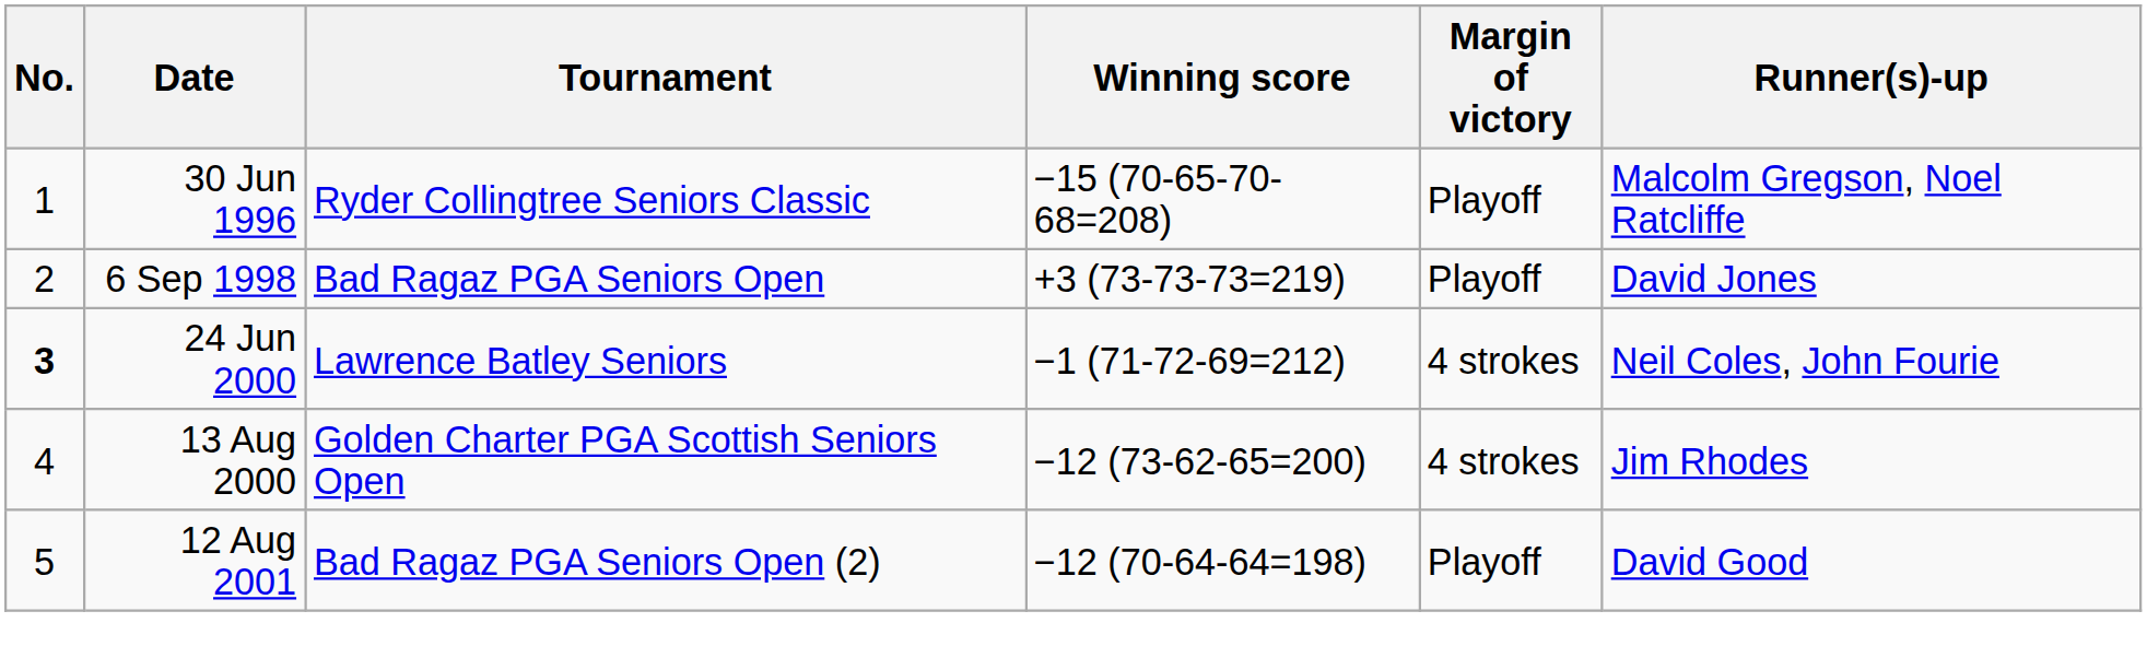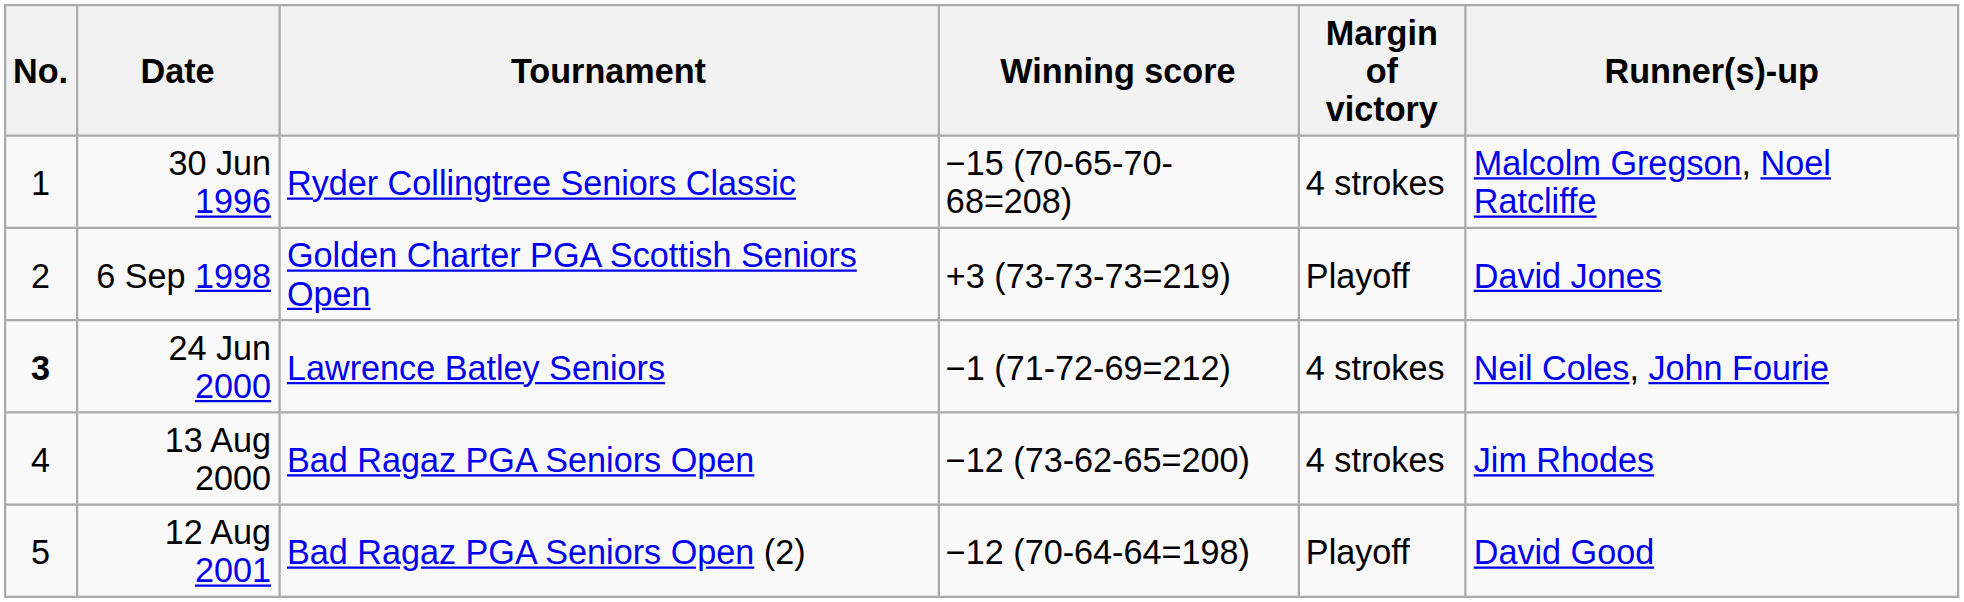 <table class="wikitable" style="font-size:95%;">
 <tr>
 <th>No.</th>
 <th>Date</th>
 <th>Tournament</th>
 <th>Winning score</th>
 <th>Margin of<br>victory</th>
 <th>Runner(s)-up</th>
 </tr>
 <tr>
 <td align=center>1</td>
 <td align=right>30 Jun <a href='#'>1996</a></td>
 <td><a href='#'>Ryder Collingtree Seniors Classic</a></td>
 <td>−15 (70-65-70-68=208)</td>
-<td>Playoff</td>
+<td>4 strokes</td>
 <td> <a href='#'>Malcolm Gregson</a>,  <a href='#'>Noel Ratcliffe</a></td>
 </tr>
 <tr>
 <td align=center>2</td>
 <td align=right>6 Sep <a href='#'>1998</a></td>
-<td><a href='#'>Bad Ragaz PGA Seniors Open</a></td>
+<td><a href='#'>Golden Charter PGA Scottish Seniors Open</a></td>
 <td>+3 (73-73-73=219)</td>
 <td>Playoff</td>
 <td> <a href='#'>David Jones</a></td>
 </tr>
 <tr>
 <td align=center><strong>3</strong></td>
 <td align=right>24 Jun <a href='#'>2000</a></td>
 <td><a href='#'>Lawrence Batley Seniors</a></td>
 <td>−1 (71-72-69=212)</td>
 <td>4 strokes</td>
 <td> <a href='#'>Neil Coles</a>,  <a href='#'>John Fourie</a></td>
 </tr>
 <tr>
 <td align=center>4</td>
 <td align=right>13 Aug 2000</td>
-<td><a href='#'>Golden Charter PGA Scottish Seniors Open</a></td>
+<td><a href='#'>Bad Ragaz PGA Seniors Open</a></td>
 <td>−12 (73-62-65=200)</td>
 <td>4 strokes</td>
 <td> <a href='#'>Jim Rhodes</a></td>
 </tr>
 <tr>
 <td align=center>5</td>
 <td align=right>12 Aug <a href='#'>2001</a></td>
 <td><a href='#'>Bad Ragaz PGA Seniors Open</a> (2)</td>
 <td>−12 (70-64-64=198)</td>
 <td>Playoff</td>
 <td> <a href='#'>David Good</a></td>
 </tr>
 </table>
